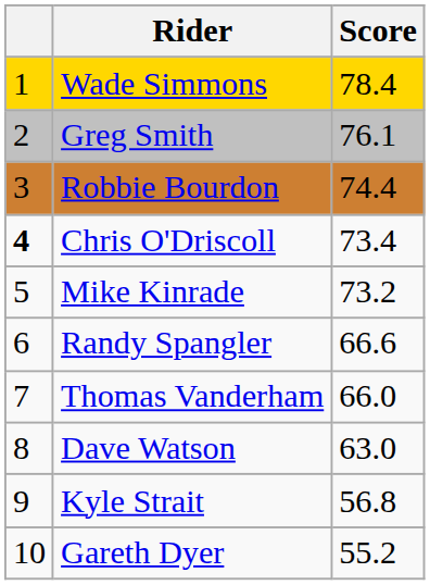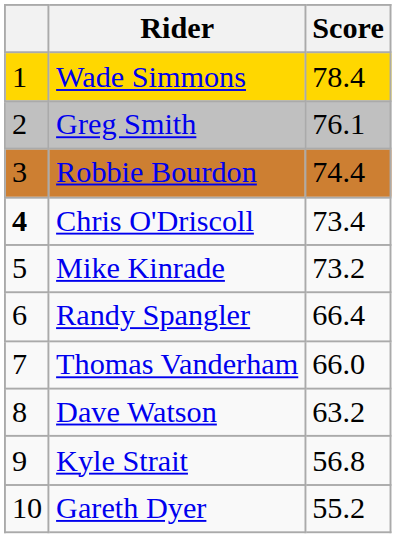 <table class="wikitable">
 <tr>
 <th></th>
 <th>Rider</th>
 <th>Score</th>
 </tr>
 <tr style="background:gold;">
 <td>1</td>
 <td> <a href='#'>Wade Simmons</a></td>
 <td>78.4</td>
 </tr>
 <tr style="background:silver;">
 <td>2</td>
 <td> <a href='#'>Greg Smith</a></td>
 <td>76.1</td>
 </tr>
 <tr style="background:#cd7f32;">
 <td>3</td>
 <td> <a href='#'>Robbie Bourdon</a></td>
 <td>74.4</td>
 </tr>
 <tr>
 <td><strong>4</strong></td>
 <td> <a href='#'>Chris O'Driscoll</a></td>
 <td>73.4</td>
 </tr>
 <tr>
 <td>5</td>
 <td> <a href='#'>Mike Kinrade</a></td>
 <td>73.2</td>
 </tr>
 <tr>
 <td>6</td>
 <td> <a href='#'>Randy Spangler</a></td>
-<td>66.6</td>
+<td>66.4</td>
 </tr>
 <tr>
 <td>7</td>
 <td> <a href='#'>Thomas Vanderham</a></td>
 <td>66.0</td>
 </tr>
 <tr>
 <td>8</td>
 <td> <a href='#'>Dave Watson</a></td>
-<td>63.0</td>
+<td>63.2</td>
 </tr>
 <tr>
 <td>9</td>
 <td> <a href='#'>Kyle Strait</a></td>
 <td>56.8</td>
 </tr>
 <tr>
 <td>10</td>
 <td> <a href='#'>Gareth Dyer</a></td>
 <td>55.2</td>
 </tr>
 </table>
